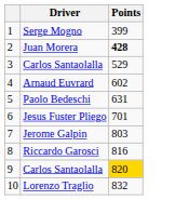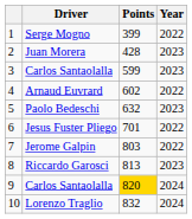 <table class="wikitable">
 <tr>
 <th></th>
 <th>Driver</th>
 <th>Points</th>
+<th>Year</th>
 </tr>
 <tr>
 <td>1</td>
 <td> <a href='#'>Serge Mogno</a></td>
 <td>399</td>
+<td>2022</td>
 </tr>
 <tr>
 <td>2</td>
 <td> <a href='#'>Juan Morera</a></td>
-<td><strong>428</strong></td>
+<td>428</td>
+<td>2023</td>
 </tr>
 <tr>
 <td>3</td>
 <td> <a href='#'>Carlos Santaolalla</a></td>
-<td>529</td>
+<td>599</td>
+<td>2023</td>
 </tr>
 <tr>
 <td>4</td>
 <td> <a href='#'>Arnaud Euvrard</a></td>
 <td>602</td>
+<td>2022</td>
 </tr>
 <tr>
 <td>5</td>
 <td> <a href='#'>Paolo Bedeschi</a></td>
-<td>631</td>
+<td>632</td>
+<td>2023</td>
 </tr>
 <tr>
 <td>6</td>
 <td> <a href='#'>Jesus Fuster Pliego</a></td>
 <td>701</td>
+<td>2022</td>
 </tr>
 <tr>
 <td>7</td>
 <td> <a href='#'>Jerome Galpin</a></td>
 <td>803</td>
+<td>2022</td>
 </tr>
 <tr>
 <td>8</td>
 <td> <a href='#'>Riccardo Garosci</a></td>
-<td>816</td>
+<td>813</td>
+<td>2023</td>
 </tr>
 <tr>
 <td>9</td>
 <td> <a href='#'>Carlos Santaolalla</a></td>
 <td style="background: gold;">820</td>
+<td>2024</td>
 </tr>
 <tr>
 <td>10</td>
 <td> <a href='#'>Lorenzo Traglio</a></td>
 <td>832</td>
+<td>2024</td>
 </tr>
 </table>
